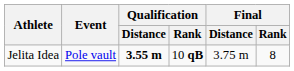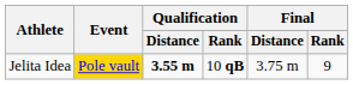 <table class=wikitable style="font-size:90%">
 <tr>
 <th rowspan=2>Athlete</th>
 <th rowspan=2>Event</th>
 <th colspan=2>Qualification</th>
 <th colspan=2>Final</th>
 </tr>
 <tr style="font-size:95%">
 <th>Distance</th>
 <th>Rank</th>
 <th>Distance</th>
 <th>Rank</th>
 </tr>
 <tr align=center>
 <td align=left>Jelita Idea</td>
-<td align=left><a href='#'>Pole vault</a></td>
+<td align=left style="background: gold;"><a href='#'>Pole vault</a></td>
 <td><strong>3.55 m</strong></td>
 <td>10 <strong>qB</strong></td>
 <td>3.75 m</td>
-<td>8</td>
+<td>9</td>
 </tr>
 </table>
